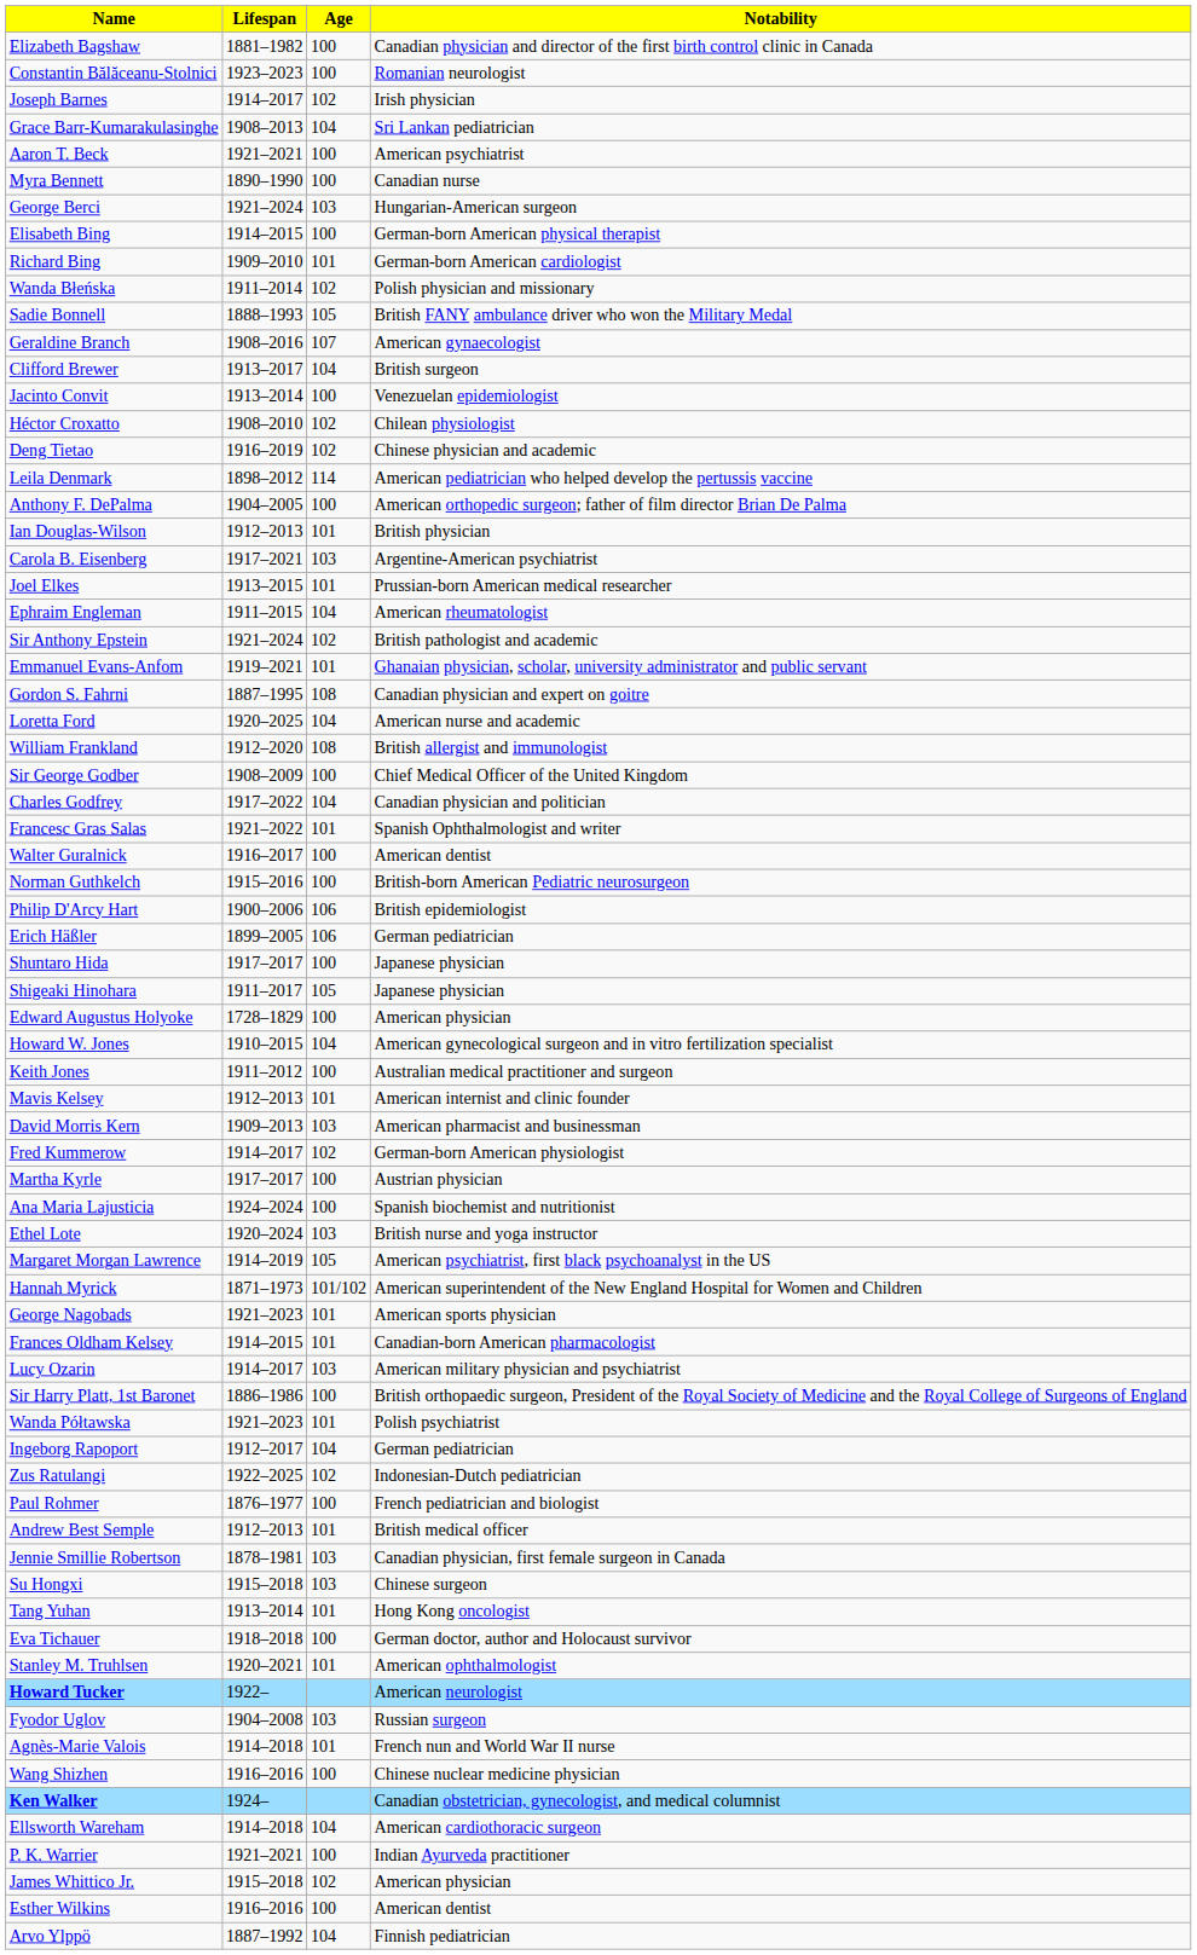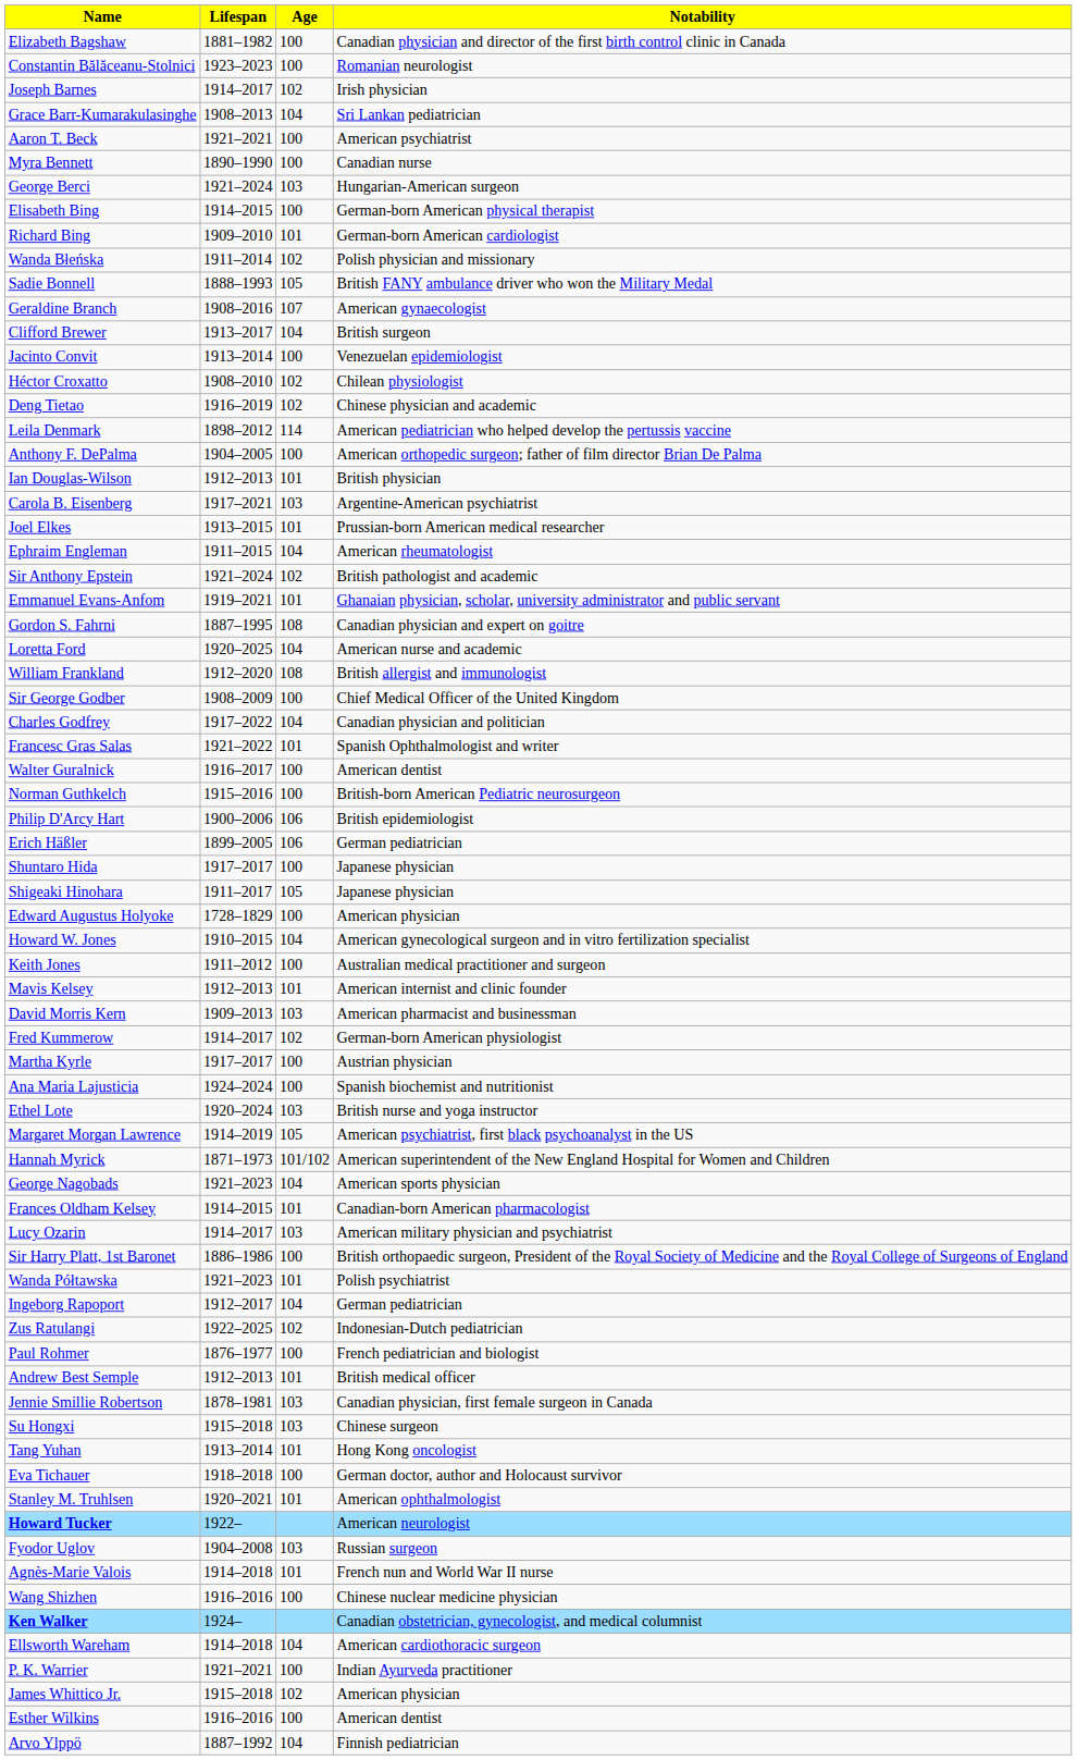 <table class="wikitable sortable">
 <tr>
 <th style="background-color:yellow;">Name</th>
 <th style="background-color:yellow;">Lifespan</th>
 <th style="background-color:yellow;">Age</th>
 <th style="background-color:yellow;">Notability</th>
 </tr>
 <tr>
 <td><a href='#'>Elizabeth Bagshaw</a></td>
 <td>1881–1982</td>
 <td>100</td>
 <td>Canadian <a href='#'>physician</a> and director of the first <a href='#'>birth control</a> clinic in Canada</td>
 </tr>
 <tr>
 <td><a href='#'>Constantin Bălăceanu-Stolnici</a></td>
 <td>1923–2023</td>
 <td>100</td>
 <td><a href='#'>Romanian</a> neurologist</td>
 </tr>
 <tr>
 <td><a href='#'>Joseph Barnes</a></td>
 <td>1914–2017</td>
 <td>102</td>
 <td>Irish physician</td>
 </tr>
 <tr>
 <td><a href='#'>Grace Barr-Kumarakulasinghe</a></td>
 <td>1908–2013</td>
 <td>104</td>
 <td><a href='#'>Sri Lankan</a> pediatrician</td>
 </tr>
 <tr>
 <td><a href='#'>Aaron T. Beck</a></td>
 <td>1921–2021</td>
 <td>100</td>
 <td>American psychiatrist</td>
 </tr>
 <tr>
 <td><a href='#'>Myra Bennett</a></td>
 <td>1890–1990</td>
 <td>100</td>
 <td>Canadian nurse</td>
 </tr>
 <tr>
 <td><a href='#'>George Berci</a></td>
 <td>1921–2024</td>
 <td>103</td>
 <td>Hungarian-American surgeon</td>
 </tr>
 <tr>
 <td><a href='#'>Elisabeth Bing</a></td>
 <td>1914–2015</td>
 <td>100</td>
 <td>German-born American <a href='#'>physical therapist</a></td>
 </tr>
 <tr>
 <td><a href='#'>Richard Bing</a></td>
 <td>1909–2010</td>
 <td>101</td>
 <td>German-born American <a href='#'>cardiologist</a></td>
 </tr>
 <tr>
 <td><a href='#'>Wanda Błeńska</a></td>
 <td>1911–2014</td>
 <td>102</td>
 <td>Polish physician and missionary</td>
 </tr>
 <tr>
 <td><a href='#'>Sadie Bonnell</a></td>
 <td>1888–1993</td>
 <td>105</td>
 <td>British <a href='#'>FANY</a> <a href='#'>ambulance</a> driver who won the <a href='#'>Military Medal</a></td>
 </tr>
 <tr>
 <td><a href='#'>Geraldine Branch</a></td>
 <td>1908–2016</td>
 <td>107</td>
 <td>American <a href='#'>gynaecologist</a></td>
 </tr>
 <tr>
 <td><a href='#'>Clifford Brewer</a></td>
 <td>1913–2017</td>
 <td>104</td>
 <td>British surgeon</td>
 </tr>
 <tr>
 <td><a href='#'>Jacinto Convit</a></td>
 <td>1913–2014</td>
 <td>100</td>
 <td>Venezuelan <a href='#'>epidemiologist</a></td>
 </tr>
 <tr>
 <td><a href='#'>Héctor Croxatto</a></td>
 <td>1908–2010</td>
 <td>102</td>
 <td>Chilean <a href='#'>physiologist</a></td>
 </tr>
 <tr>
 <td><a href='#'>Deng Tietao</a></td>
 <td>1916–2019</td>
 <td>102</td>
 <td>Chinese physician and academic</td>
 </tr>
 <tr>
 <td><a href='#'>Leila Denmark</a></td>
 <td>1898–2012</td>
 <td>114</td>
 <td>American <a href='#'>pediatrician</a> who helped develop the <a href='#'>pertussis</a> <a href='#'>vaccine</a></td>
 </tr>
 <tr>
 <td><a href='#'>Anthony F. DePalma</a></td>
 <td>1904–2005</td>
 <td>100</td>
 <td>American <a href='#'>orthopedic surgeon</a>; father of film director <a href='#'>Brian De Palma</a></td>
 </tr>
 <tr>
 <td><a href='#'>Ian Douglas-Wilson</a></td>
 <td>1912–2013</td>
 <td>101</td>
 <td>British physician</td>
 </tr>
 <tr>
 <td><a href='#'>Carola B. Eisenberg</a></td>
 <td>1917–2021</td>
 <td>103</td>
 <td>Argentine-American psychiatrist</td>
 </tr>
 <tr>
 <td><a href='#'>Joel Elkes</a></td>
 <td>1913–2015</td>
 <td>101</td>
 <td>Prussian-born American medical researcher</td>
 </tr>
 <tr>
 <td><a href='#'>Ephraim Engleman</a></td>
 <td>1911–2015</td>
 <td>104</td>
 <td>American <a href='#'>rheumatologist</a></td>
 </tr>
 <tr>
 <td><a href='#'>Sir Anthony Epstein</a></td>
 <td>1921–2024</td>
 <td>102</td>
 <td>British pathologist and academic</td>
 </tr>
 <tr>
 <td><a href='#'>Emmanuel Evans-Anfom</a></td>
 <td>1919–2021</td>
 <td>101</td>
 <td><a href='#'>Ghanaian</a> <a href='#'>physician</a>, <a href='#'>scholar</a>, <a href='#'>university administrator</a> and <a href='#'>public servant</a></td>
 </tr>
 <tr>
 <td><a href='#'>Gordon S. Fahrni</a></td>
 <td>1887–1995</td>
 <td>108</td>
 <td>Canadian physician and expert on <a href='#'>goitre</a></td>
 </tr>
 <tr>
 <td><a href='#'>Loretta Ford</a></td>
 <td>1920–2025</td>
 <td>104</td>
 <td>American nurse and academic</td>
 </tr>
 <tr>
 <td><a href='#'>William Frankland</a></td>
 <td>1912–2020</td>
 <td>108</td>
 <td>British <a href='#'>allergist</a> and <a href='#'>immunologist</a></td>
 </tr>
 <tr>
 <td><a href='#'>Sir George Godber</a></td>
 <td>1908–2009</td>
 <td>100</td>
 <td>Chief Medical Officer of the United Kingdom</td>
 </tr>
 <tr>
 <td><a href='#'>Charles Godfrey</a></td>
 <td>1917–2022</td>
 <td>104</td>
 <td>Canadian physician and politician</td>
 </tr>
 <tr>
 <td><a href='#'>Francesc Gras Salas</a></td>
 <td>1921–2022</td>
 <td>101</td>
 <td>Spanish Ophthalmologist and writer</td>
 </tr>
 <tr>
 <td><a href='#'>Walter Guralnick</a></td>
 <td>1916–2017</td>
 <td>100</td>
 <td>American dentist</td>
 </tr>
 <tr>
 <td><a href='#'>Norman Guthkelch</a></td>
 <td>1915–2016</td>
 <td>100</td>
 <td>British-born American <a href='#'>Pediatric neurosurgeon</a></td>
 </tr>
 <tr>
 <td><a href='#'>Philip D'Arcy Hart</a></td>
 <td>1900–2006</td>
 <td>106</td>
 <td>British epidemiologist</td>
 </tr>
 <tr>
 <td><a href='#'>Erich Häßler</a></td>
 <td>1899–2005</td>
 <td>106</td>
 <td>German pediatrician</td>
 </tr>
 <tr>
 <td><a href='#'>Shuntaro Hida</a></td>
 <td>1917–2017</td>
 <td>100</td>
 <td>Japanese physician</td>
 </tr>
 <tr>
 <td><a href='#'>Shigeaki Hinohara</a></td>
 <td>1911–2017</td>
 <td>105</td>
 <td>Japanese physician</td>
 </tr>
 <tr>
 <td><a href='#'>Edward Augustus Holyoke</a></td>
 <td>1728–1829</td>
 <td>100</td>
 <td>American physician</td>
 </tr>
 <tr>
 <td><a href='#'>Howard W. Jones</a></td>
 <td>1910–2015</td>
 <td>104</td>
 <td>American gynecological surgeon and in vitro fertilization specialist</td>
 </tr>
 <tr>
 <td><a href='#'>Keith Jones</a></td>
 <td>1911–2012</td>
 <td>100</td>
 <td>Australian medical practitioner and surgeon</td>
 </tr>
 <tr>
 <td><a href='#'>Mavis Kelsey</a></td>
 <td>1912–2013</td>
 <td>101</td>
 <td>American internist and clinic founder</td>
 </tr>
 <tr>
 <td><a href='#'>David Morris Kern</a></td>
 <td>1909–2013</td>
 <td>103</td>
 <td>American pharmacist and businessman</td>
 </tr>
 <tr>
 <td><a href='#'>Fred Kummerow</a></td>
 <td>1914–2017</td>
 <td>102</td>
 <td>German-born American physiologist</td>
 </tr>
 <tr>
 <td><a href='#'>Martha Kyrle</a></td>
 <td>1917–2017</td>
 <td>100</td>
 <td>Austrian physician</td>
 </tr>
 <tr>
 <td><a href='#'>Ana Maria Lajusticia</a></td>
 <td>1924–2024</td>
 <td>100</td>
 <td>Spanish biochemist and nutritionist</td>
 </tr>
 <tr>
 <td><a href='#'>Ethel Lote</a></td>
 <td>1920–2024</td>
 <td>103</td>
 <td>British nurse and yoga instructor</td>
 </tr>
 <tr>
 <td><a href='#'>Margaret Morgan Lawrence</a></td>
 <td>1914–2019</td>
 <td>105</td>
 <td>American <a href='#'>psychiatrist</a>, first <a href='#'>black</a> <a href='#'>psychoanalyst</a> in the US</td>
 </tr>
 <tr>
 <td><a href='#'>Hannah Myrick</a></td>
 <td>1871–1973</td>
 <td>101/102</td>
 <td>American superintendent of the New England Hospital for Women and Children</td>
 </tr>
 <tr>
 <td><a href='#'>George Nagobads</a></td>
 <td>1921–2023</td>
-<td>101</td>
+<td>104</td>
 <td>American sports physician</td>
 </tr>
 <tr>
 <td><a href='#'>Frances Oldham Kelsey</a></td>
 <td>1914–2015</td>
 <td>101</td>
 <td>Canadian-born American <a href='#'>pharmacologist</a></td>
 </tr>
 <tr>
 <td><a href='#'>Lucy Ozarin</a></td>
 <td>1914–2017</td>
 <td>103</td>
 <td>American military physician and psychiatrist</td>
 </tr>
 <tr>
 <td><a href='#'>Sir Harry Platt, 1st Baronet</a></td>
 <td>1886–1986</td>
 <td>100</td>
 <td>British orthopaedic surgeon, President of the <a href='#'>Royal Society of Medicine</a> and the <a href='#'>Royal College of Surgeons of England</a></td>
 </tr>
 <tr>
 <td><a href='#'>Wanda Półtawska</a></td>
 <td>1921–2023</td>
 <td>101</td>
 <td>Polish psychiatrist</td>
 </tr>
 <tr>
 <td><a href='#'>Ingeborg Rapoport</a></td>
 <td>1912–2017</td>
 <td>104</td>
 <td>German pediatrician</td>
 </tr>
 <tr>
 <td><a href='#'>Zus Ratulangi</a></td>
 <td>1922–2025</td>
 <td>102</td>
 <td>Indonesian-Dutch pediatrician</td>
 </tr>
 <tr>
 <td><a href='#'>Paul Rohmer</a></td>
 <td>1876–1977</td>
 <td>100</td>
 <td>French pediatrician and biologist</td>
 </tr>
 <tr>
 <td><a href='#'>Andrew Best Semple</a></td>
 <td>1912–2013</td>
 <td>101</td>
 <td>British medical officer</td>
 </tr>
 <tr>
 <td><a href='#'>Jennie Smillie Robertson</a></td>
 <td>1878–1981</td>
 <td>103</td>
 <td>Canadian physician, first female surgeon in Canada</td>
 </tr>
 <tr>
 <td><a href='#'>Su Hongxi</a></td>
 <td>1915–2018</td>
 <td>103</td>
 <td>Chinese surgeon</td>
 </tr>
 <tr>
 <td><a href='#'>Tang Yuhan</a></td>
 <td>1913–2014</td>
 <td>101</td>
 <td>Hong Kong <a href='#'>oncologist</a></td>
 </tr>
 <tr>
 <td><a href='#'>Eva Tichauer</a></td>
 <td>1918–2018</td>
 <td>100</td>
 <td>German doctor, author and Holocaust survivor</td>
 </tr>
 <tr>
 <td><a href='#'>Stanley M. Truhlsen</a></td>
 <td>1920–2021</td>
 <td>101</td>
 <td>American <a href='#'>ophthalmologist</a></td>
 </tr>
 <tr style="background-color: #9BDDFF">
 <td><strong><a href='#'>Howard Tucker</a></strong></td>
 <td>1922–</td>
 <td></td>
 <td>American <a href='#'>neurologist</a></td>
 </tr>
 <tr>
 <td><a href='#'>Fyodor Uglov</a></td>
 <td>1904–2008</td>
 <td>103</td>
 <td>Russian <a href='#'>surgeon</a></td>
 </tr>
 <tr>
 <td><a href='#'>Agnès-Marie Valois</a></td>
 <td>1914–2018</td>
 <td>101</td>
 <td>French nun and World War II nurse</td>
 </tr>
 <tr>
 <td><a href='#'>Wang Shizhen</a></td>
 <td>1916–2016</td>
 <td>100</td>
 <td>Chinese nuclear medicine physician</td>
 </tr>
 <tr style="background-color: #9BDDFF">
 <td><strong><a href='#'>Ken Walker</a></strong></td>
 <td>1924–</td>
 <td></td>
 <td>Canadian <a href='#'>obstetrician, gynecologist</a>, and medical columnist</td>
 </tr>
 <tr>
 <td><a href='#'>Ellsworth Wareham</a></td>
 <td>1914–2018</td>
 <td>104</td>
 <td>American <a href='#'>cardiothoracic surgeon</a></td>
 </tr>
 <tr>
 <td><a href='#'>P. K. Warrier</a></td>
 <td>1921–2021</td>
 <td>100</td>
 <td>Indian <a href='#'>Ayurveda</a> practitioner</td>
 </tr>
 <tr>
 <td><a href='#'>James Whittico Jr.</a></td>
 <td>1915–2018</td>
 <td>102</td>
 <td>American physician</td>
 </tr>
 <tr>
 <td><a href='#'>Esther Wilkins</a></td>
 <td>1916–2016</td>
 <td>100</td>
 <td>American dentist</td>
 </tr>
 <tr>
 <td><a href='#'>Arvo Ylppö</a></td>
 <td>1887–1992</td>
 <td>104</td>
 <td>Finnish pediatrician</td>
 </tr>
 </table>
